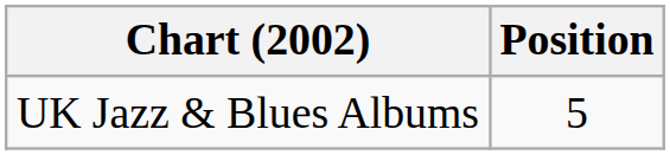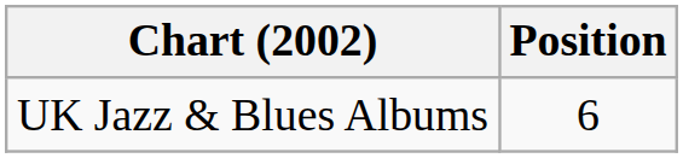 <table class="wikitable">
 <tr>
 <th>Chart (2002)</th>
 <th>Position</th>
 </tr>
 <tr>
 <td>UK Jazz & Blues Albums</td>
-<td align="center">5</td>
+<td align="center">6</td>
 </tr>
 </table>
